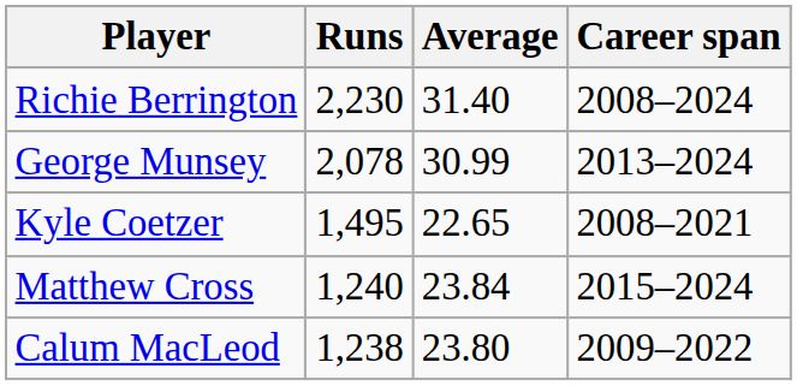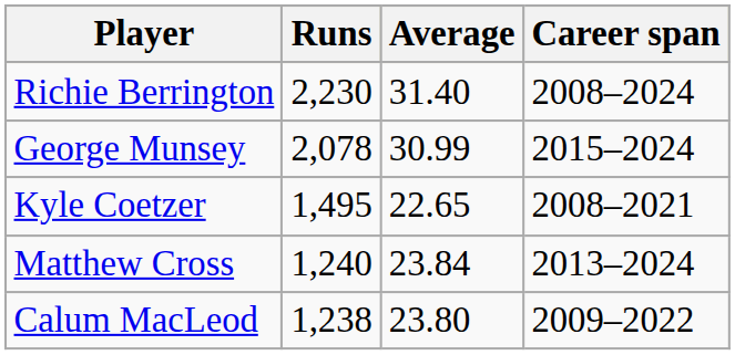 <table class="wikitable">
 <tr style="background:#bdb76b;">
 <th>Player</th>
 <th>Runs</th>
 <th>Average</th>
 <th>Career span</th>
 </tr>
 <tr>
 <td><a href='#'>Richie Berrington</a></td>
 <td>2,230</td>
 <td>31.40</td>
 <td>2008–2024</td>
 </tr>
 <tr>
 <td><a href='#'>George Munsey</a></td>
 <td>2,078</td>
 <td>30.99</td>
-<td>2013–2024</td>
+<td>2015–2024</td>
 </tr>
 <tr>
 <td><a href='#'>Kyle Coetzer</a></td>
 <td>1,495</td>
 <td>22.65</td>
 <td>2008–2021</td>
 </tr>
 <tr>
 <td><a href='#'>Matthew Cross</a></td>
 <td>1,240</td>
 <td>23.84</td>
-<td>2015–2024</td>
+<td>2013–2024</td>
 </tr>
 <tr>
 <td><a href='#'>Calum MacLeod</a></td>
 <td>1,238</td>
 <td>23.80</td>
 <td>2009–2022</td>
 </tr>
 </table>
